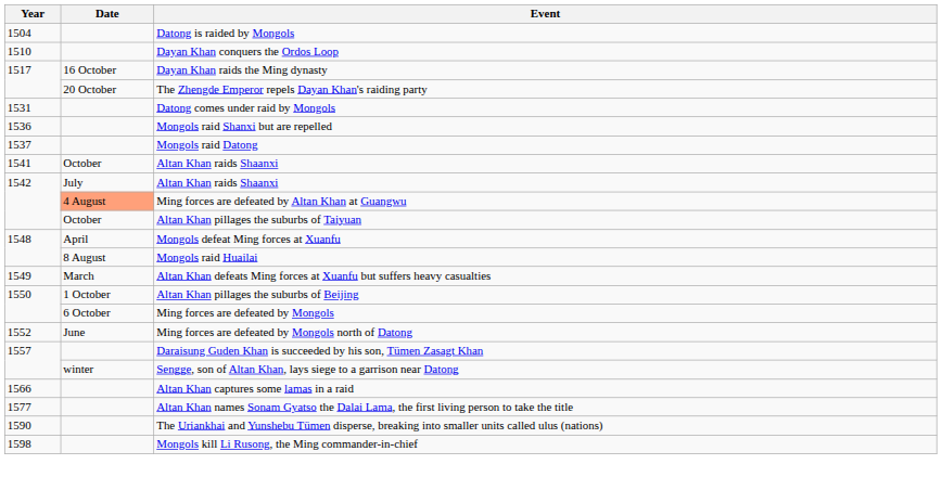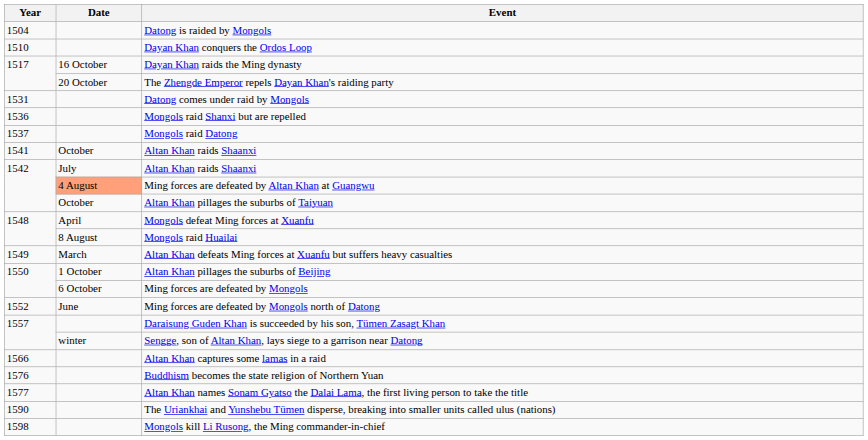 <table class="wikitable" style="width:100%;">
 <tr>
 <th style="width:6%">Year</th>
 <th style="width:10%">Date</th>
 <th>Event</th>
 </tr>
 <tr>
 <td>1504</td>
 <td></td>
 <td><a href='#'>Datong</a> is raided by <a href='#'>Mongols</a></td>
 </tr>
 <tr>
 <td>1510</td>
 <td></td>
 <td><a href='#'>Dayan Khan</a> conquers the <a href='#'>Ordos Loop</a></td>
 </tr>
 <tr>
 <td rowspan="2" valign="top">1517</td>
 <td>16 October</td>
 <td><a href='#'>Dayan Khan</a> raids the Ming dynasty</td>
 </tr>
 <tr>
 <td>20 October</td>
 <td>The <a href='#'>Zhengde Emperor</a> repels <a href='#'>Dayan Khan</a>'s raiding party</td>
 </tr>
 <tr>
 <td>1531</td>
 <td></td>
 <td><a href='#'>Datong</a> comes under raid by <a href='#'>Mongols</a></td>
 </tr>
 <tr>
 <td>1536</td>
 <td></td>
 <td><a href='#'>Mongols</a> raid <a href='#'>Shanxi</a> but are repelled</td>
 </tr>
 <tr>
 <td>1537</td>
 <td></td>
 <td><a href='#'>Mongols</a> raid <a href='#'>Datong</a></td>
 </tr>
 <tr>
 <td>1541</td>
 <td>October</td>
 <td><a href='#'>Altan Khan</a> raids <a href='#'>Shaanxi</a></td>
 </tr>
 <tr>
 <td rowspan="3" valign="top">1542</td>
 <td>July</td>
 <td><a href='#'>Altan Khan</a> raids <a href='#'>Shaanxi</a></td>
 </tr>
 <tr>
 <td style="background: lightsalmon;">4 August</td>
 <td>Ming forces are defeated by <a href='#'>Altan Khan</a> at <a href='#'>Guangwu</a></td>
 </tr>
 <tr>
 <td>October</td>
 <td><a href='#'>Altan Khan</a> pillages the suburbs of <a href='#'>Taiyuan</a></td>
 </tr>
 <tr>
 <td rowspan="2" valign="top">1548</td>
 <td>April</td>
 <td><a href='#'>Mongols</a> defeat Ming forces at <a href='#'>Xuanfu</a></td>
 </tr>
 <tr>
 <td>8 August</td>
 <td><a href='#'>Mongols</a> raid <a href='#'>Huailai</a></td>
 </tr>
 <tr>
 <td>1549</td>
 <td>March</td>
 <td><a href='#'>Altan Khan</a> defeats Ming forces at <a href='#'>Xuanfu</a> but suffers heavy casualties</td>
 </tr>
 <tr>
 <td rowspan="2" valign="top">1550</td>
 <td>1 October</td>
 <td><a href='#'>Altan Khan</a> pillages the suburbs of <a href='#'>Beijing</a></td>
 </tr>
 <tr>
 <td>6 October</td>
 <td>Ming forces are defeated by <a href='#'>Mongols</a></td>
 </tr>
 <tr>
 <td>1552</td>
 <td>June</td>
 <td>Ming forces are defeated by <a href='#'>Mongols</a> north of <a href='#'>Datong</a></td>
 </tr>
 <tr>
 <td rowspan="2" valign="top">1557</td>
 <td></td>
 <td><a href='#'>Daraisung Guden Khan</a> is succeeded by his son, <a href='#'>Tümen Zasagt Khan</a></td>
 </tr>
 <tr>
 <td>winter</td>
 <td><a href='#'>Sengge</a>, son of <a href='#'>Altan Khan</a>, lays siege to a garrison near <a href='#'>Datong</a></td>
 </tr>
 <tr>
 <td>1566</td>
 <td></td>
 <td><a href='#'>Altan Khan</a> captures some <a href='#'>lamas</a> in a raid</td>
 </tr>
 <tr>
+<td>1576</td>
+<td></td>
+<td><a href='#'>Buddhism</a> becomes the state religion of Northern Yuan</td>
+</tr>
+<tr>
 <td>1577</td>
 <td></td>
 <td><a href='#'>Altan Khan</a> names <a href='#'>Sonam Gyatso</a> the <a href='#'>Dalai Lama</a>, the first living person to take the title</td>
 </tr>
 <tr>
 <td>1590</td>
 <td></td>
 <td>The <a href='#'>Uriankhai</a> and <a href='#'>Yunshebu Tümen</a> disperse, breaking into smaller units called ulus (nations)</td>
 </tr>
 <tr>
 <td>1598</td>
 <td></td>
 <td><a href='#'>Mongols</a> kill <a href='#'>Li Rusong</a>, the Ming commander-in-chief</td>
 </tr>
 </table>
